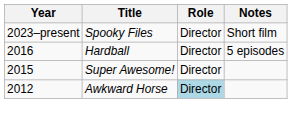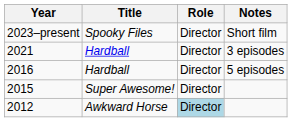 <table class="wikitable">
 <tr>
 <th>Year</th>
 <th>Title</th>
 <th>Role</th>
 <th>Notes</th>
 </tr>
 <tr>
 <td>2023–present</td>
 <td><em>Spooky Files</em></td>
 <td>Director</td>
 <td>Short film</td>
+</tr>
+<tr>
+<td>2021</td>
+<td><em><a href='#'>Hardball</a></em></td>
+<td>Director</td>
+<td>3 episodes</td>
 </tr>
 <tr>
 <td>2016</td>
 <td><em>Hardball</em></td>
 <td>Director</td>
 <td>5 episodes</td>
 </tr>
 <tr>
 <td>2015</td>
 <td><em>Super Awesome!</em></td>
 <td>Director</td>
 <td></td>
 </tr>
 <tr>
 <td>2012</td>
 <td><em>Awkward Horse</em></td>
 <td style="background: lightblue;">Director</td>
 <td></td>
 </tr>
 </table>
